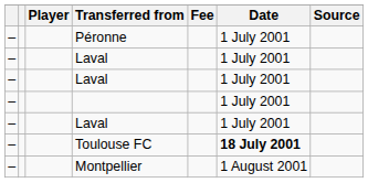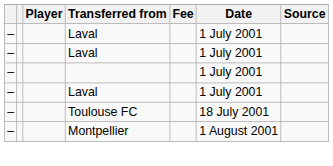 <table class="wikitable plainrowheaders sortable">
 <tr>
 </tr>
 <tr>
 <th></th>
 <th></th>
 <th scope=col>Player</th>
 <th !scope=col>Transferred from</th>
 <th scope=col>Fee</th>
 <th scope=col>Date</th>
 <th scope=col>Source</th>
-</tr>
-<tr>
-<td align=center>–</td>
-<td align=center></td>
-<td></td>
-<td> Péronne</td>
-<td></td>
-<td>1 July 2001</td>
-<td></td>
 </tr>
 <tr>
 <td align=center>–</td>
 <td align=center></td>
 <td></td>
 <td> Laval</td>
 <td></td>
 <td>1 July 2001</td>
 <td></td>
 </tr>
 <tr>
 <td align=center>–</td>
 <td align=center></td>
 <td></td>
 <td> Laval</td>
 <td></td>
 <td>1 July 2001</td>
 <td></td>
 </tr>
 <tr>
 <td align=center>–</td>
 <td align=center></td>
 <td></td>
 <td></td>
 <td></td>
 <td>1 July 2001</td>
 <td></td>
 </tr>
 <tr>
 <td align=center>–</td>
 <td align=center></td>
 <td></td>
 <td> Laval</td>
 <td></td>
 <td>1 July 2001</td>
 <td></td>
 </tr>
 <tr>
 <td align=center>–</td>
 <td align=center></td>
 <td></td>
 <td> Toulouse FC</td>
 <td></td>
-<td><strong>18 July 2001</strong></td>
+<td>18 July 2001</td>
 <td></td>
 </tr>
 <tr>
 <td align=center>–</td>
 <td align=center></td>
 <td></td>
 <td> Montpellier</td>
 <td></td>
 <td>1 August 2001</td>
 <td></td>
 </tr>
 </table>
